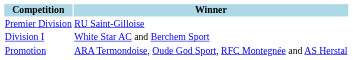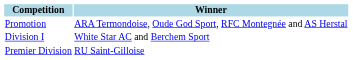 <table>
 <tr style="background:lightblue;">
 <th>Competition</th>
 <th>Winner</th>
 </tr>
 <tr>
-<td><a href='#'>Premier Division</a></td>
-<td><a href='#'>RU Saint-Gilloise</a></td>
+<td><a href='#'>Promotion</a></td>
+<td><a href='#'>ARA Termondoise</a>, <a href='#'>Oude God Sport</a>, <a href='#'>RFC Montegnée</a> and <a href='#'>AS Herstal</a></td>
 </tr>
 <tr>
 <td><a href='#'>Division I</a></td>
 <td><a href='#'>White Star AC</a> and <a href='#'>Berchem Sport</a></td>
 </tr>
 <tr>
-<td><a href='#'>Promotion</a></td>
-<td><a href='#'>ARA Termondoise</a>, <a href='#'>Oude God Sport</a>, <a href='#'>RFC Montegnée</a> and <a href='#'>AS Herstal</a></td>
+<td><a href='#'>Premier Division</a></td>
+<td><a href='#'>RU Saint-Gilloise</a></td>
 </tr>
 </table>
